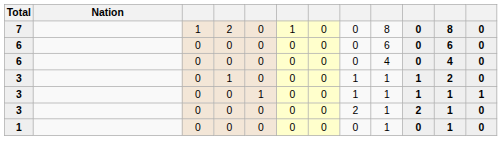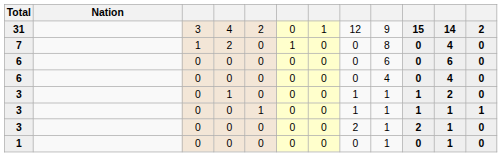 <table class="sortable wikitable" style=font-size:90%>
 <tr>
 <th width=30>Total</th>
 <th width=200>Nation</th>
 <th width=37 bgcolor=#efefef></th>
 <th width=37 bgcolor=#efefef></th>
 <th width=37 bgcolor=#F3E6D7></th>
 <th width=37 bgcolor=#efefef></th>
 <th width=37 bgcolor=#efefef></th>
 <th width=37 bgcolor=#efefef></th>
 <th width=37 bgcolor=#efefef></th>
 <th width=37 bgcolor=#efefef></th>
 <th width=37 bgcolor=#efefef></th>
 <th width=37 bgcolor=#efefef></th>
 </tr>
 <tr align=center>
+<td style="background:#efefef;"><strong>31</strong></td>
+<td align=left></td>
+<td style="background:#F3E6D7;"> 3</td>
+<td style="background:#F3E6D7;"> 4</td>
+<td style="background:#F3E6D7;"> 2</td>
+<td style="background:#ffc;"> 0</td>
+<td style="background:#ffc;"> 1</td>
+<td> 12</td>
+<td> 9</td>
+<td style="background:#efefef;"><strong>15</strong></td>
+<td style="background:#efefef;"><strong>14</strong></td>
+<td style="background:#efefef;"><strong>2</strong></td>
+</tr>
+<tr align=center>
 <td style="background:#efefef;"><strong>7</strong></td>
 <td align=left></td>
 <td style="background:#F3E6D7;"> 1</td>
 <td style="background:#F3E6D7;"> 2</td>
 <td style="background:#F3E6D7;"> 0</td>
 <td style="background:#ffc;"> 1</td>
 <td style="background:#ffc;"> 0</td>
 <td> 0</td>
 <td> 8</td>
 <td style="background:#efefef;"><strong>0</strong></td>
-<td style="background:#efefef;"><strong>8</strong></td>
+<td style="background:#efefef;"><strong>4</strong></td>
 <td style="background:#efefef;"><strong>0</strong></td>
 </tr>
 <tr align=center>
 <td style="background:#efefef;"><strong>6</strong></td>
 <td align=left></td>
 <td style="background:#F3E6D7;"> 0</td>
 <td style="background:#F3E6D7;"> 0</td>
 <td style="background:#F3E6D7;"> 0</td>
 <td style="background:#ffc;"> 0</td>
 <td style="background:#ffc;"> 0</td>
 <td> 0</td>
 <td> 6</td>
 <td style="background:#efefef;"><strong>0</strong></td>
 <td style="background:#efefef;"><strong>6</strong></td>
 <td style="background:#efefef;"><strong>0</strong></td>
 </tr>
 <tr align=center>
 <td style="background:#efefef;"><strong>6</strong></td>
 <td align=left></td>
 <td style="background:#F3E6D7;"> 0</td>
 <td style="background:#F3E6D7;"> 0</td>
 <td style="background:#F3E6D7;"> 0</td>
 <td style="background:#ffc;"> 0</td>
 <td style="background:#ffc;"> 0</td>
 <td> 0</td>
 <td> 4</td>
 <td style="background:#efefef;"><strong>0</strong></td>
 <td style="background:#efefef;"><strong>4</strong></td>
 <td style="background:#efefef;"><strong>0</strong></td>
 </tr>
 <tr align=center>
 <td style="background:#efefef;"><strong>3</strong></td>
 <td align=left></td>
 <td style="background:#F3E6D7;"> 0</td>
 <td style="background:#F3E6D7;"> 1</td>
 <td style="background:#F3E6D7;"> 0</td>
 <td style="background:#ffc;"> 0</td>
 <td style="background:#ffc;"> 0</td>
 <td> 1</td>
 <td> 1</td>
 <td style="background:#efefef;"><strong>1</strong></td>
 <td style="background:#efefef;"><strong>2</strong></td>
 <td style="background:#efefef;"><strong>0</strong></td>
 </tr>
 <tr align=center>
 <td style="background:#efefef;"><strong>3</strong></td>
 <td align=left></td>
 <td style="background:#F3E6D7;"> 0</td>
 <td style="background:#F3E6D7;"> 0</td>
 <td style="background:#F3E6D7;"> 1</td>
 <td style="background:#ffc;"> 0</td>
 <td style="background:#ffc;"> 0</td>
 <td> 1</td>
 <td> 1</td>
 <td style="background:#efefef;"><strong>1</strong></td>
 <td style="background:#efefef;"><strong>1</strong></td>
 <td style="background:#efefef;"><strong>1</strong></td>
 </tr>
 <tr align=center>
 <td style="background:#efefef;"><strong>3</strong></td>
 <td align=left></td>
 <td style="background:#F3E6D7;"> 0</td>
 <td style="background:#F3E6D7;"> 0</td>
 <td style="background:#F3E6D7;"> 0</td>
 <td style="background:#ffc;"> 0</td>
 <td style="background:#ffc;"> 0</td>
 <td> 2</td>
 <td> 1</td>
 <td style="background:#efefef;"><strong>2</strong></td>
 <td style="background:#efefef;"><strong>1</strong></td>
 <td style="background:#efefef;"><strong>0</strong></td>
 </tr>
 <tr align=center>
 <td style="background:#efefef;"><strong>1</strong></td>
 <td align=left></td>
 <td style="background:#F3E6D7;"> 0</td>
 <td style="background:#F3E6D7;"> 0</td>
 <td style="background:#F3E6D7;"> 0</td>
 <td style="background:#ffc;"> 0</td>
 <td style="background:#ffc;"> 0</td>
 <td> 0</td>
 <td> 1</td>
 <td style="background:#efefef;"><strong>0</strong></td>
 <td style="background:#efefef;"><strong>1</strong></td>
 <td style="background:#efefef;"><strong>0</strong></td>
 </tr>
 </table>
